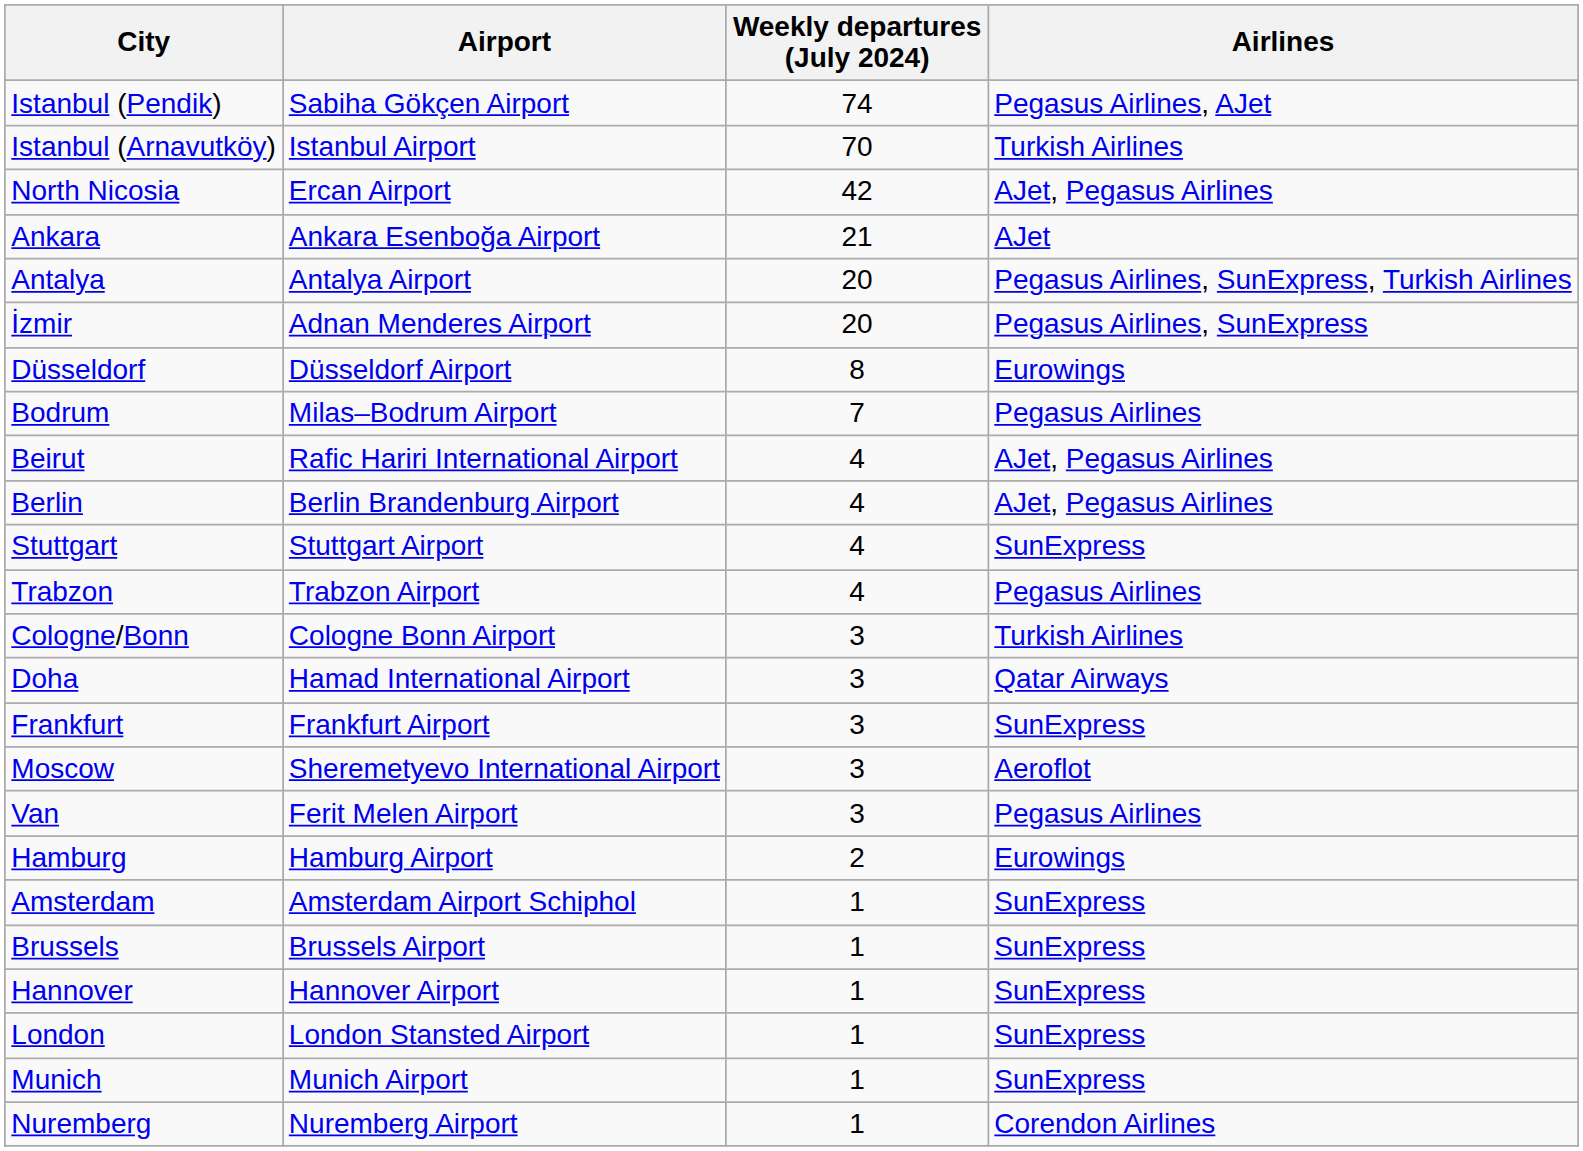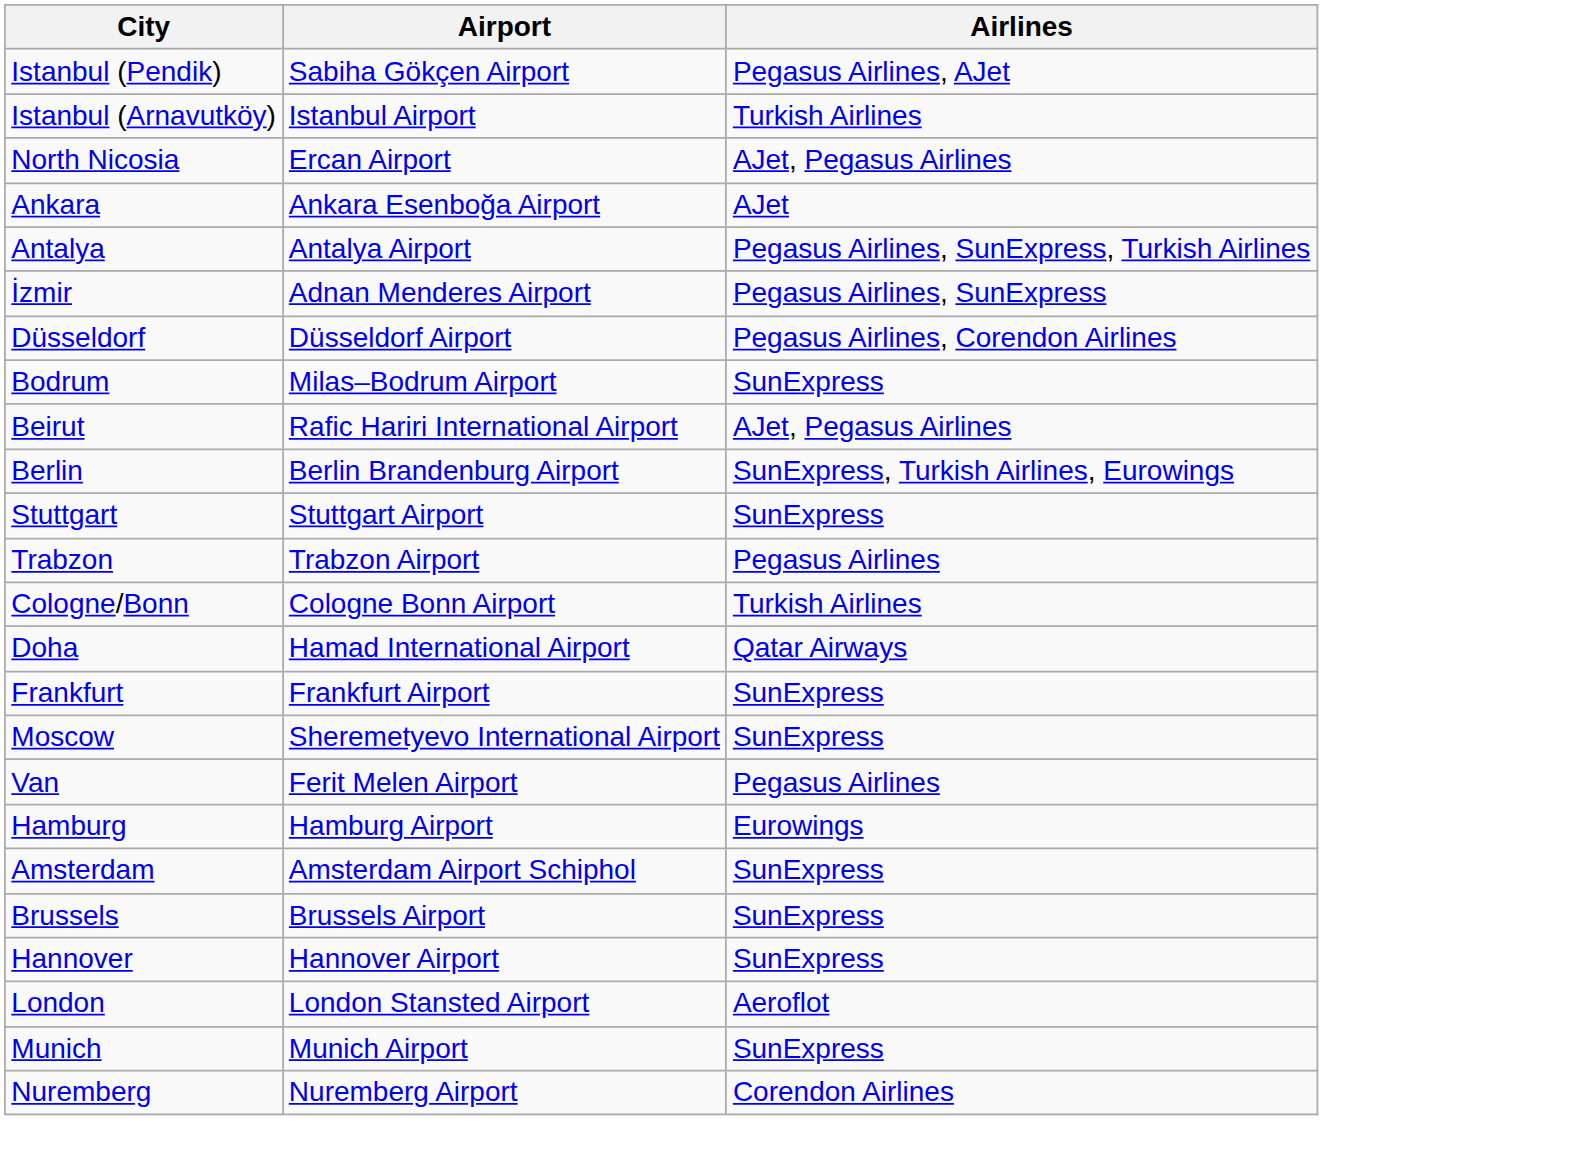 <table class="wikitable sortable" style="font-size: 100%; width:75% align">
 <tr>
 <th>City</th>
 <th>Airport</th>
-<th>Weekly departures<br>(July 2024)</th>
 <th>Airlines</th>
 </tr>
 <tr>
 <td> <a href='#'>Istanbul</a> (<a href='#'>Pendik</a>)</td>
 <td><a href='#'>Sabiha Gökçen Airport</a></td>
-<td style="text-align:center;">74</td>
 <td><a href='#'>Pegasus Airlines</a>, <a href='#'>AJet</a></td>
 </tr>
 <tr>
 <td> <a href='#'>Istanbul</a> (<a href='#'>Arnavutköy</a>)</td>
 <td><a href='#'>Istanbul Airport</a></td>
-<td style="text-align:center;">70</td>
 <td><a href='#'>Turkish Airlines</a></td>
 </tr>
 <tr>
 <td> <a href='#'>North Nicosia</a></td>
 <td><a href='#'>Ercan Airport</a></td>
-<td style="text-align:center;">42</td>
 <td><a href='#'>AJet</a>, <a href='#'>Pegasus Airlines</a></td>
 </tr>
 <tr>
 <td> <a href='#'>Ankara</a></td>
 <td><a href='#'>Ankara Esenboğa Airport</a></td>
-<td style="text-align:center;">21</td>
 <td><a href='#'>AJet</a></td>
 </tr>
 <tr>
 <td> <a href='#'>Antalya</a></td>
 <td><a href='#'>Antalya Airport</a></td>
-<td style="text-align:center;">20</td>
 <td><a href='#'>Pegasus Airlines</a>, <a href='#'>SunExpress</a>, <a href='#'>Turkish Airlines</a></td>
 </tr>
 <tr>
 <td> <a href='#'>İzmir</a></td>
 <td><a href='#'>Adnan Menderes Airport</a></td>
-<td style="text-align:center;">20</td>
 <td><a href='#'>Pegasus Airlines</a>, <a href='#'>SunExpress</a></td>
 </tr>
 <tr>
 <td> <a href='#'>Düsseldorf</a></td>
 <td><a href='#'>Düsseldorf Airport</a></td>
-<td style="text-align:center;">8</td>
-<td><a href='#'>Eurowings</a></td>
+<td><a href='#'>Pegasus Airlines</a>, <a href='#'>Corendon Airlines</a></td>
 </tr>
 <tr>
 <td> <a href='#'>Bodrum</a></td>
 <td><a href='#'>Milas–Bodrum Airport</a></td>
-<td style="text-align:center;">7</td>
-<td><a href='#'>Pegasus Airlines</a></td>
+<td><a href='#'>SunExpress</a></td>
 </tr>
 <tr>
 <td> <a href='#'>Beirut</a></td>
 <td><a href='#'>Rafic Hariri International Airport</a></td>
-<td style="text-align:center;">4</td>
 <td><a href='#'>AJet</a>, <a href='#'>Pegasus Airlines</a></td>
 </tr>
 <tr>
 <td> <a href='#'>Berlin</a></td>
 <td><a href='#'>Berlin Brandenburg Airport</a></td>
-<td style="text-align:center;">4</td>
-<td><a href='#'>AJet</a>, <a href='#'>Pegasus Airlines</a></td>
+<td><a href='#'>SunExpress</a>, <a href='#'>Turkish Airlines</a>, <a href='#'>Eurowings</a></td>
 </tr>
 <tr>
 <td> <a href='#'>Stuttgart</a></td>
 <td><a href='#'>Stuttgart Airport</a></td>
-<td style="text-align:center;">4</td>
 <td><a href='#'>SunExpress</a></td>
 </tr>
 <tr>
 <td> <a href='#'>Trabzon</a></td>
 <td><a href='#'>Trabzon Airport</a></td>
-<td style="text-align:center;">4</td>
 <td><a href='#'>Pegasus Airlines</a></td>
 </tr>
 <tr>
 <td> <a href='#'>Cologne</a>/<a href='#'>Bonn</a></td>
 <td><a href='#'>Cologne Bonn Airport</a></td>
-<td style="text-align:center;">3</td>
 <td><a href='#'>Turkish Airlines</a></td>
 </tr>
 <tr>
 <td> <a href='#'>Doha</a></td>
 <td><a href='#'>Hamad International Airport</a></td>
-<td style="text-align:center;">3</td>
 <td><a href='#'>Qatar Airways</a></td>
 </tr>
 <tr>
 <td> <a href='#'>Frankfurt</a></td>
 <td><a href='#'>Frankfurt Airport</a></td>
-<td style="text-align:center;">3</td>
 <td><a href='#'>SunExpress</a></td>
 </tr>
 <tr>
 <td> <a href='#'>Moscow</a></td>
 <td><a href='#'>Sheremetyevo International Airport</a></td>
-<td style="text-align:center;">3</td>
-<td><a href='#'>Aeroflot</a></td>
+<td><a href='#'>SunExpress</a></td>
 </tr>
 <tr>
 <td> <a href='#'>Van</a></td>
 <td><a href='#'>Ferit Melen Airport</a></td>
-<td style="text-align:center;">3</td>
 <td><a href='#'>Pegasus Airlines</a></td>
 </tr>
 <tr>
 <td> <a href='#'>Hamburg</a></td>
 <td><a href='#'>Hamburg Airport</a></td>
-<td style="text-align:center;">2</td>
 <td><a href='#'>Eurowings</a></td>
 </tr>
 <tr>
 <td> <a href='#'>Amsterdam</a></td>
 <td><a href='#'>Amsterdam Airport Schiphol</a></td>
-<td style="text-align:center;">1</td>
 <td><a href='#'>SunExpress</a></td>
 </tr>
 <tr>
 <td> <a href='#'>Brussels</a></td>
 <td><a href='#'>Brussels Airport</a></td>
-<td style="text-align:center;">1</td>
 <td><a href='#'>SunExpress</a></td>
 </tr>
 <tr>
 <td> <a href='#'>Hannover</a></td>
 <td><a href='#'>Hannover Airport</a></td>
-<td style="text-align:center;">1</td>
 <td><a href='#'>SunExpress</a></td>
 </tr>
 <tr>
 <td> <a href='#'>London</a></td>
 <td><a href='#'>London Stansted Airport</a></td>
-<td style="text-align:center;">1</td>
-<td><a href='#'>SunExpress</a></td>
+<td><a href='#'>Aeroflot</a></td>
 </tr>
 <tr>
 <td> <a href='#'>Munich</a></td>
 <td><a href='#'>Munich Airport</a></td>
-<td style="text-align:center;">1</td>
 <td><a href='#'>SunExpress</a></td>
 </tr>
 <tr>
 <td> <a href='#'>Nuremberg</a></td>
 <td><a href='#'>Nuremberg Airport</a></td>
-<td style="text-align:center;">1</td>
 <td><a href='#'>Corendon Airlines</a></td>
 </tr>
 </table>
